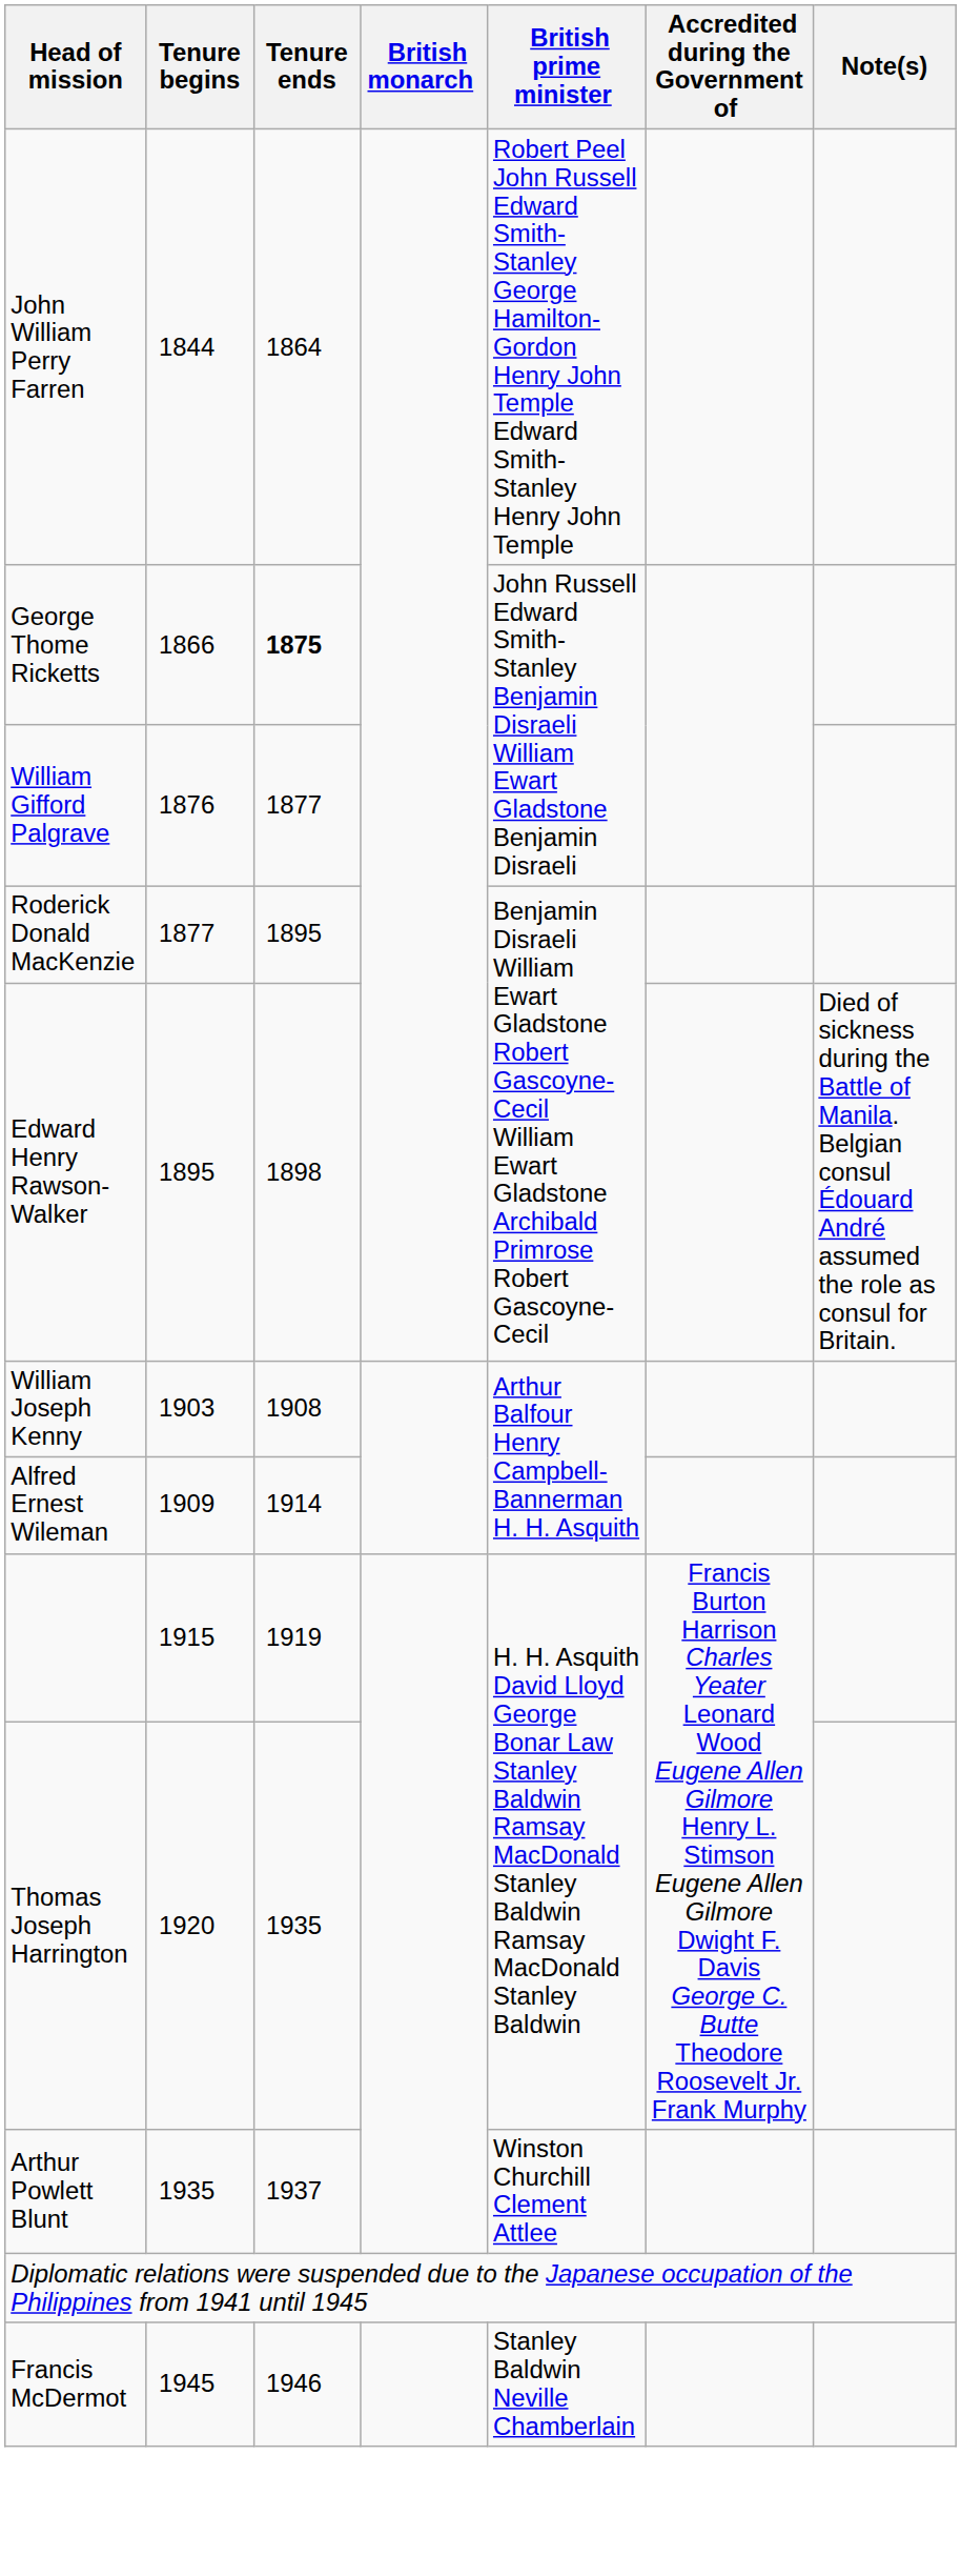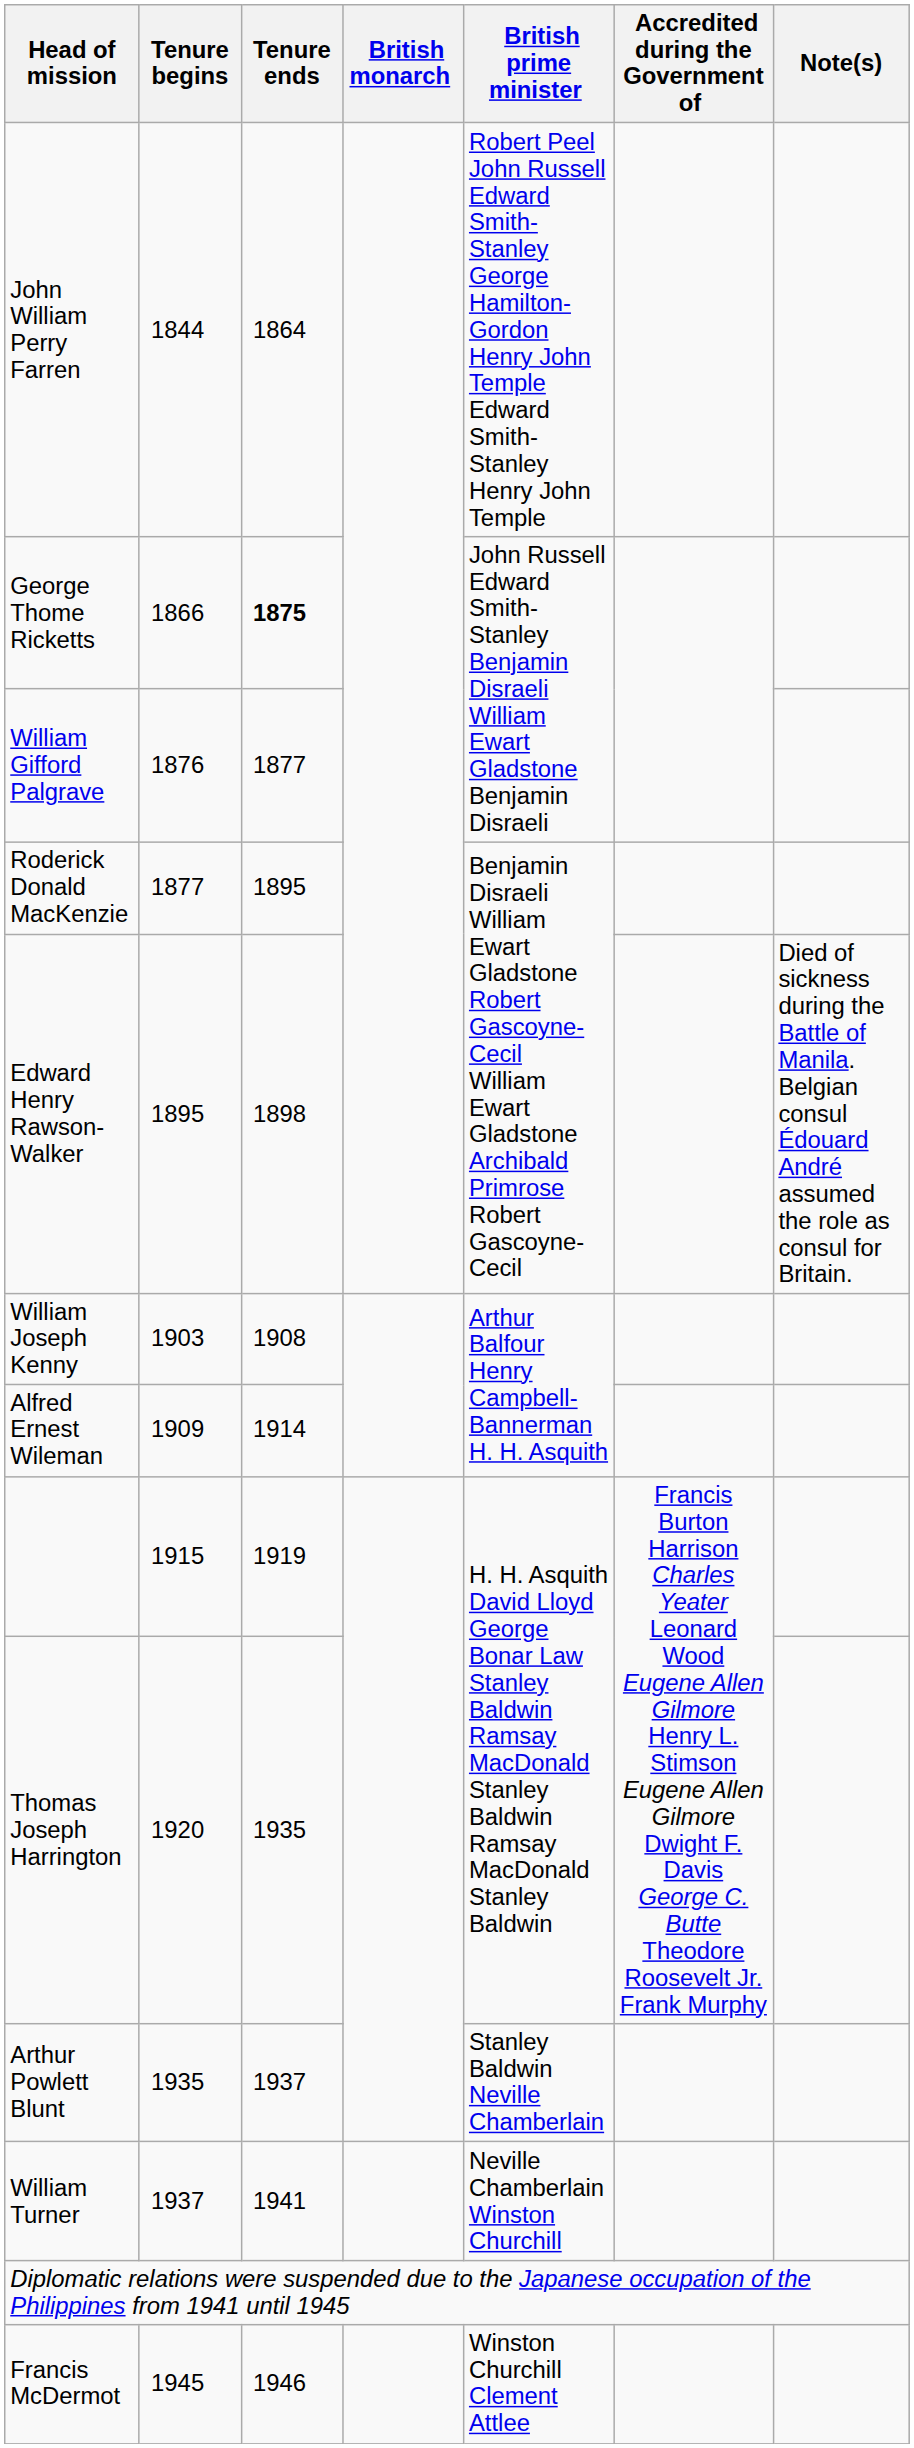 <table class="wikitable">
 <tr>
 <th>Head of mission</th>
 <th> Tenure <br> begins</th>
 <th> Tenure <br> ends</th>
 <th> <a href='#'>British monarch</a> </th>
 <th> <a href='#'>British prime minister</a> </th>
 <th> Accredited during the Government of </th>
 <th> Note(s) </th>
 </tr>
 <tr>
 <td>John William Perry Farren</td>
 <td> 1844</td>
 <td> 1864</td>
 <td rowspan="5"></td>
 <td><a href='#'>Robert Peel</a><br><a href='#'>John Russell</a><br><a href='#'>Edward Smith-Stanley</a><br><a href='#'>George Hamilton-Gordon</a><br><a href='#'>Henry John Temple</a><br>Edward Smith-Stanley<br>Henry John Temple</td>
 <td></td>
 <td></td>
 </tr>
 <tr>
 <td>George Thome Ricketts</td>
 <td> 1866</td>
 <td><strong> 1875</strong></td>
 <td rowspan="2">John Russell<br>Edward Smith-Stanley<br><a href='#'>Benjamin Disraeli</a><br><a href='#'>William Ewart Gladstone</a><br>Benjamin Disraeli</td>
 <td rowspan="2"></td>
 <td></td>
 </tr>
 <tr>
 <td><a href='#'>William Gifford Palgrave</a></td>
 <td> 1876</td>
 <td> 1877</td>
 <td></td>
 </tr>
 <tr>
 <td>Roderick Donald MacKenzie</td>
 <td> 1877</td>
 <td> 1895</td>
 <td rowspan="2">Benjamin Disraeli<br>William Ewart Gladstone<br><a href='#'>Robert Gascoyne-Cecil</a><br>William Ewart Gladstone<br><a href='#'>Archibald Primrose</a><br>Robert Gascoyne-Cecil</td>
 <td></td>
 <td></td>
 </tr>
 <tr>
 <td>Edward Henry Rawson-Walker</td>
 <td> 1895</td>
 <td> 1898</td>
 <td></td>
 <td>Died of sickness during the <a href='#'>Battle of Manila</a>. Belgian consul <a href='#'>Édouard André</a> assumed the role as consul for Britain.</td>
 </tr>
 <tr>
 <td>William Joseph Kenny</td>
 <td> 1903</td>
 <td> 1908</td>
 <td rowspan="2"></td>
 <td rowspan="2"><a href='#'>Arthur Balfour</a><br><a href='#'>Henry Campbell-Bannerman</a><br><a href='#'>H. H. Asquith</a></td>
 <td></td>
 <td></td>
 </tr>
 <tr>
 <td>Alfred Ernest Wileman</td>
 <td> 1909</td>
 <td> 1914</td>
 <td></td>
 <td></td>
 </tr>
 <tr>
 <td></td>
 <td> 1915</td>
 <td> 1919</td>
 <td rowspan="3"></td>
 <td rowspan="2">H. H. Asquith<br><a href='#'>David Lloyd George</a><br><a href='#'>Bonar Law</a><br><a href='#'>Stanley Baldwin</a><br><a href='#'>Ramsay MacDonald</a><br>Stanley Baldwin<br>Ramsay MacDonald<br>Stanley Baldwin</td>
 <td rowspan="2" style="text-align:center;"><a href='#'>Francis Burton Harrison</a><br><em><a href='#'>Charles Yeater</a></em><br><a href='#'>Leonard Wood</a><br><em><a href='#'>Eugene Allen Gilmore</a></em><br><a href='#'>Henry L. Stimson</a><br><em>Eugene Allen Gilmore</em><br><a href='#'>Dwight F. Davis</a><br><em><a href='#'>George C. Butte</a></em><br><a href='#'>Theodore Roosevelt Jr.</a><br><a href='#'>Frank Murphy</a></td>
 <td></td>
 </tr>
 <tr>
 <td>Thomas Joseph Harrington</td>
 <td> 1920</td>
 <td> 1935</td>
 <td></td>
 </tr>
 <tr>
 <td>Arthur Powlett Blunt</td>
 <td> 1935</td>
 <td> 1937</td>
-<td>Winston Churchill<br><a href='#'>Clement Attlee</a></td>
+<td>Stanley Baldwin<br><a href='#'>Neville Chamberlain</a></td>
+<td></td>
+<td></td>
+</tr>
+<tr>
+<td>William Turner</td>
+<td> 1937</td>
+<td> 1941</td>
+<td></td>
+<td>Neville Chamberlain<br><a href='#'>Winston Churchill</a></td>
 <td></td>
 <td></td>
 </tr>
 <tr>
 <td colspan="7"><em>Diplomatic relations were suspended due to the <a href='#'>Japanese occupation of the Philippines</a> from 1941 until 1945</em></td>
 </tr>
 <tr>
 <td>Francis McDermot</td>
 <td> 1945</td>
 <td> 1946</td>
 <td></td>
-<td>Stanley Baldwin<br><a href='#'>Neville Chamberlain</a></td>
+<td>Winston Churchill<br><a href='#'>Clement Attlee</a></td>
 <td></td>
 <td></td>
 </tr>
 </table>
